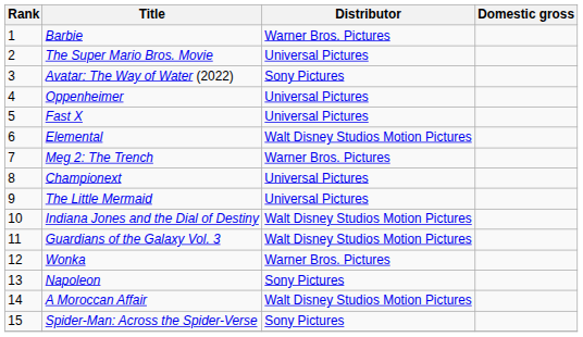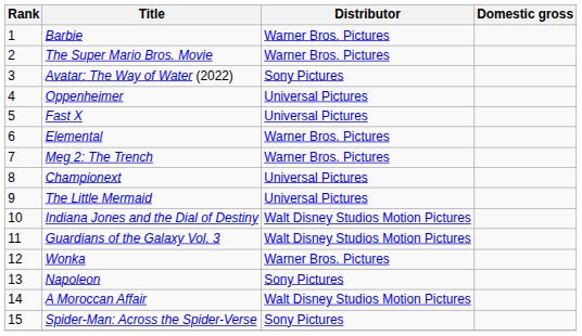 <table class="wikitable sortable" style="margin:auto; margin:auto;">
 <tr>
 <th>Rank</th>
 <th>Title</th>
 <th>Distributor</th>
 <th>Domestic gross</th>
 </tr>
 <tr>
 <td>1</td>
 <td><em><a href='#'>Barbie</a></em></td>
 <td><a href='#'>Warner Bros. Pictures</a></td>
 <td></td>
 </tr>
 <tr>
 <td>2</td>
 <td><em><a href='#'>The Super Mario Bros. Movie</a></em></td>
-<td><a href='#'>Universal Pictures</a></td>
+<td><a href='#'>Warner Bros. Pictures</a></td>
 <td></td>
 </tr>
 <tr>
 <td>3</td>
 <td><em><a href='#'>Avatar: The Way of Water</a></em> (2022)</td>
 <td><a href='#'>Sony Pictures</a></td>
 <td></td>
 </tr>
 <tr>
 <td>4</td>
 <td><em><a href='#'>Oppenheimer</a></em></td>
 <td><a href='#'>Universal Pictures</a></td>
 <td></td>
 </tr>
 <tr>
 <td>5</td>
 <td><em><a href='#'>Fast X</a></em></td>
 <td><a href='#'>Universal Pictures</a></td>
 <td></td>
 </tr>
 <tr>
 <td>6</td>
 <td><em><a href='#'>Elemental</a></em></td>
-<td><a href='#'>Walt Disney Studios Motion Pictures</a></td>
+<td><a href='#'>Warner Bros. Pictures</a></td>
 <td></td>
 </tr>
 <tr>
 <td>7</td>
 <td><em><a href='#'>Meg 2: The Trench</a></em></td>
 <td><a href='#'>Warner Bros. Pictures</a></td>
 <td></td>
 </tr>
 <tr>
 <td>8</td>
 <td><em><a href='#'>Championext</a></em></td>
 <td><a href='#'>Universal Pictures</a></td>
 <td></td>
 </tr>
 <tr>
 <td>9</td>
 <td><em><a href='#'>The Little Mermaid</a></em></td>
 <td><a href='#'>Universal Pictures</a></td>
 <td></td>
 </tr>
 <tr>
 <td>10</td>
 <td><em><a href='#'>Indiana Jones and the Dial of Destiny</a></em></td>
 <td><a href='#'>Walt Disney Studios Motion Pictures</a></td>
 <td></td>
 </tr>
 <tr>
 <td>11</td>
 <td><em><a href='#'>Guardians of the Galaxy Vol. 3</a></em></td>
 <td><a href='#'>Walt Disney Studios Motion Pictures</a></td>
 <td></td>
 </tr>
 <tr>
 <td>12</td>
 <td><em><a href='#'>Wonka</a></em></td>
 <td><a href='#'>Warner Bros. Pictures</a></td>
 <td></td>
 </tr>
 <tr>
 <td>13</td>
 <td><em><a href='#'>Napoleon</a></em></td>
 <td><a href='#'>Sony Pictures</a></td>
 <td></td>
 </tr>
 <tr>
 <td>14</td>
 <td><em><a href='#'>A Moroccan Affair</a></em></td>
 <td><a href='#'>Walt Disney Studios Motion Pictures</a></td>
 <td></td>
 </tr>
 <tr>
 <td>15</td>
 <td><em><a href='#'>Spider-Man: Across the Spider-Verse</a></em></td>
 <td><a href='#'>Sony Pictures</a></td>
 <td></td>
 </tr>
 <tr>
 </tr>
 </table>
